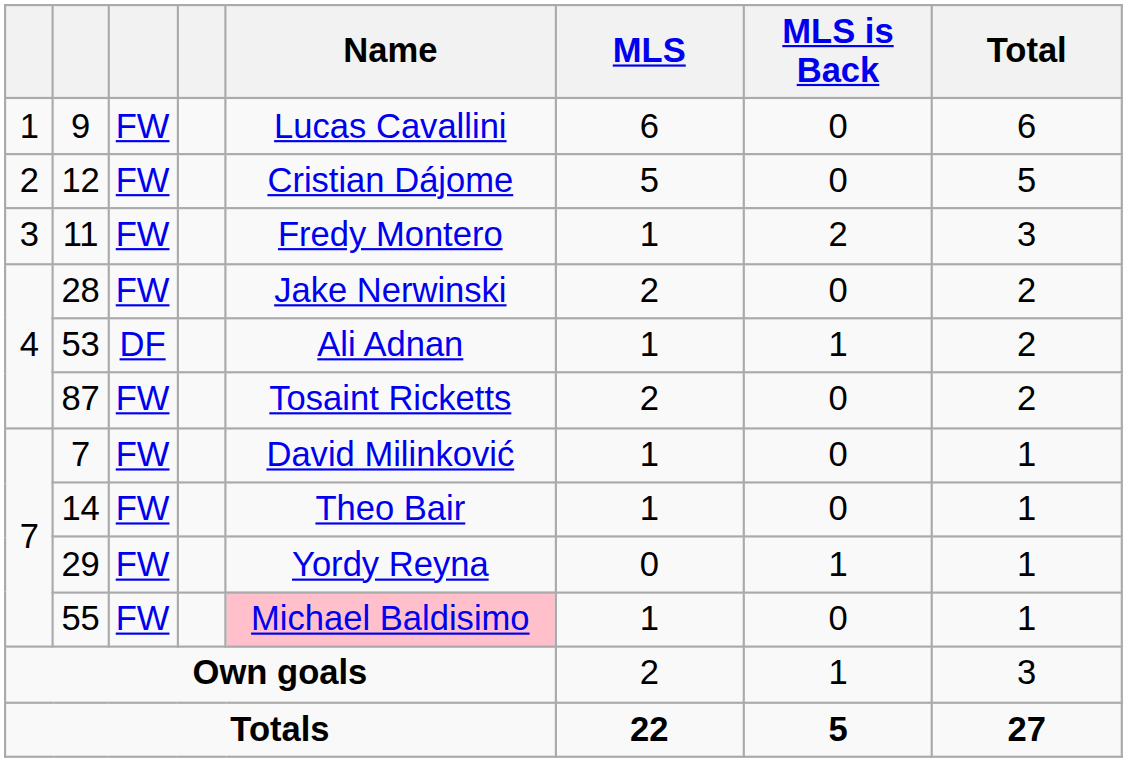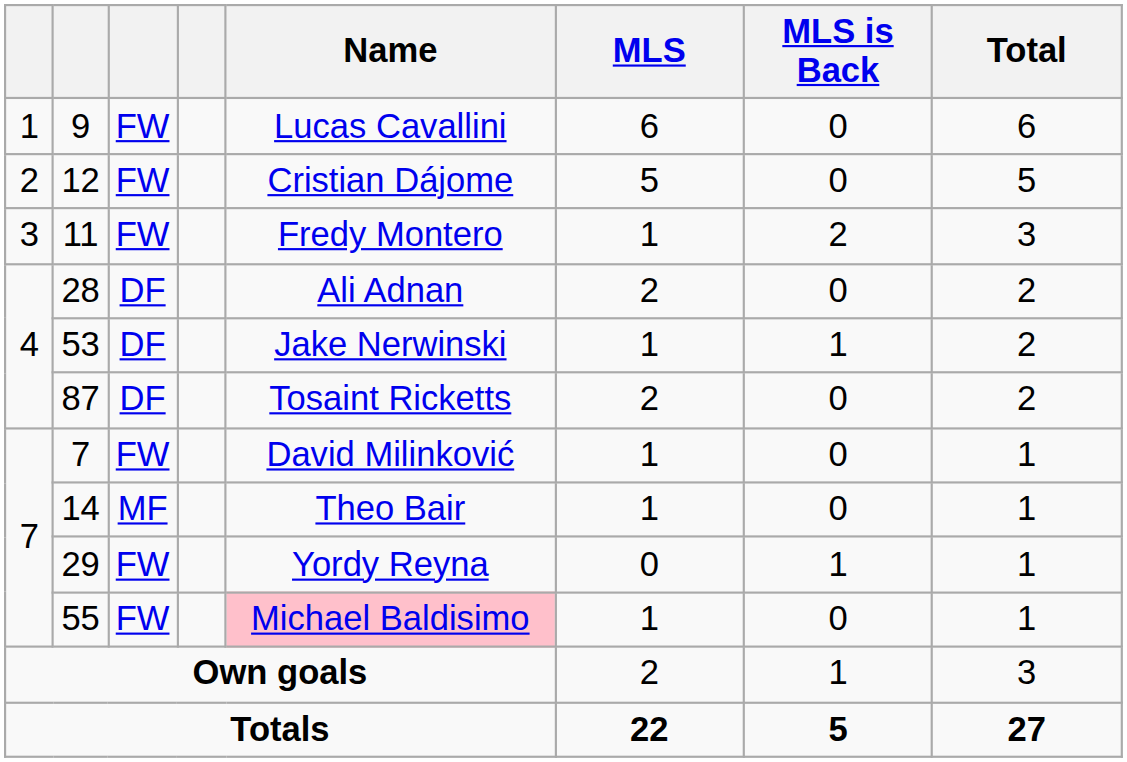 <table class="wikitable" style="text-align:center">
 <tr>
 <th width=15></th>
 <th width=15></th>
 <th width=15></th>
 <th width=15></th>
 <th width=145>Name</th>
 <th width=80><strong><a href='#'>MLS</a></strong></th>
 <th width=80><strong><a href='#'>MLS is Back</a></strong></th>
 <th width=80>Total</th>
 </tr>
 <tr>
 <td rowspan="1">1</td>
 <td>9</td>
 <td><a href='#'>FW</a></td>
 <td></td>
 <td><a href='#'>Lucas Cavallini</a></td>
 <td>6</td>
 <td>0</td>
 <td>6</td>
 </tr>
 <tr>
 <td rowspan=1>2</td>
 <td>12</td>
 <td><a href='#'>FW</a></td>
 <td></td>
 <td><a href='#'>Cristian Dájome</a></td>
 <td>5</td>
 <td>0</td>
 <td>5</td>
 </tr>
 <tr>
 <td rowspan=1>3</td>
 <td>11</td>
 <td><a href='#'>FW</a></td>
 <td></td>
 <td><a href='#'>Fredy Montero</a></td>
 <td>1</td>
 <td>2</td>
 <td>3</td>
 </tr>
 <tr>
 <td rowspan=3>4</td>
 <td>28</td>
-<td><a href='#'>FW</a></td>
+<td><a href='#'>DF</a></td>
 <td></td>
-<td><a href='#'>Jake Nerwinski</a></td>
+<td><a href='#'>Ali Adnan</a></td>
 <td>2</td>
 <td>0</td>
 <td>2</td>
 </tr>
 <tr>
 <td>53</td>
 <td><a href='#'>DF</a></td>
 <td></td>
-<td><a href='#'>Ali Adnan</a></td>
+<td><a href='#'>Jake Nerwinski</a></td>
 <td>1</td>
 <td>1</td>
 <td>2</td>
 </tr>
 <tr>
 <td>87</td>
-<td><a href='#'>FW</a></td>
+<td><a href='#'>DF</a></td>
 <td></td>
 <td><a href='#'>Tosaint Ricketts</a></td>
 <td>2</td>
 <td>0</td>
 <td>2</td>
 </tr>
 <tr>
 <td rowspan="4">7</td>
 <td>7</td>
 <td><a href='#'>FW</a></td>
 <td></td>
 <td><a href='#'>David Milinković</a></td>
 <td>1</td>
 <td>0</td>
 <td>1</td>
 </tr>
 <tr>
 <td>14</td>
-<td><a href='#'>FW</a></td>
+<td><a href='#'>MF</a></td>
 <td></td>
 <td><a href='#'>Theo Bair</a></td>
 <td>1</td>
 <td>0</td>
 <td>1</td>
 </tr>
 <tr>
 <td>29</td>
 <td><a href='#'>FW</a></td>
 <td></td>
 <td><a href='#'>Yordy Reyna</a></td>
 <td>0</td>
 <td>1</td>
 <td>1</td>
 </tr>
 <tr>
 <td>55</td>
 <td><a href='#'>FW</a></td>
 <td></td>
 <td style="background: pink;"><a href='#'>Michael Baldisimo</a></td>
 <td>1</td>
 <td>0</td>
 <td>1</td>
 </tr>
 <tr>
 <td colspan="5"><strong>Own goals</strong></td>
 <td>2</td>
 <td>1</td>
 <td>3</td>
 </tr>
 <tr>
 <td colspan="5"><strong>Totals</strong></td>
 <td><strong>22</strong></td>
 <td><strong>5</strong></td>
 <td><strong>27</strong></td>
 </tr>
 </table>
